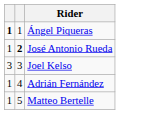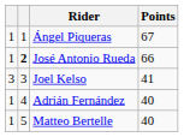 <table class="wikitable" style="font-size: 95%;">
 <tr>
 <th></th>
 <th></th>
 <th>Rider</th>
+<th>Points</th>
 </tr>
 <tr>
-<td><strong> 1</strong></td>
+<td> 1</td>
 <td align=center>1</td>
 <td> <a href='#'>Ángel Piqueras</a></td>
+<td align=left>67</td>
 </tr>
 <tr>
 <td> 1</td>
 <td align=center><strong>2</strong></td>
 <td> <a href='#'>José Antonio Rueda</a></td>
+<td align=left>66</td>
 </tr>
 <tr>
 <td> 3</td>
 <td align=center>3</td>
 <td> <a href='#'>Joel Kelso</a></td>
+<td align=left>41</td>
 </tr>
 <tr>
 <td> 1</td>
 <td align=center>4</td>
 <td> <a href='#'>Adrián Fernández</a></td>
+<td align=left>40</td>
 </tr>
 <tr>
 <td> 1</td>
 <td align=center>5</td>
 <td> <a href='#'>Matteo Bertelle</a></td>
+<td align=left>40</td>
 </tr>
 </table>
